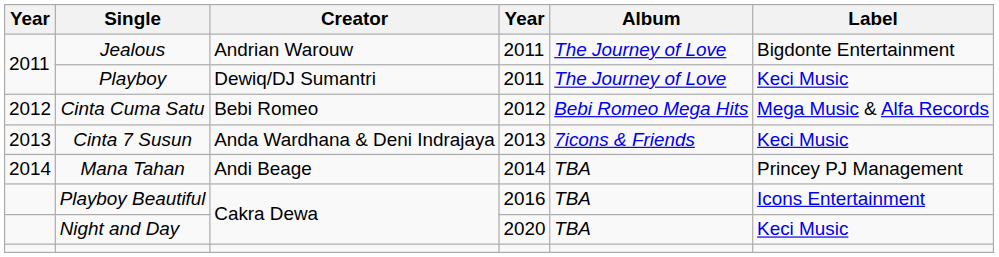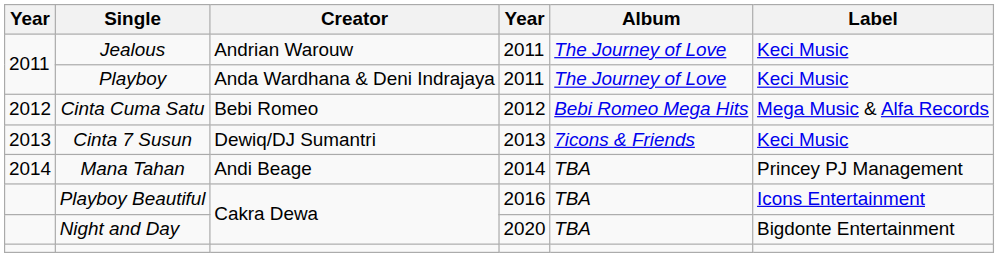 <table class="wikitable">
 <tr>
 <th>Year</th>
 <th>Single</th>
 <th>Creator</th>
 <th>Year</th>
 <th>Album</th>
 <th>Label</th>
 </tr>
 <tr>
 <td rowspan="2">2011</td>
 <td align="center"><em>Jealous</em></td>
 <td>Andrian Warouw</td>
 <td>2011</td>
 <td><em><a href='#'>The Journey of Love</a></em></td>
-<td>Bigdonte Entertainment</td>
+<td><a href='#'>Keci Music</a></td>
 </tr>
 <tr>
 <td align="center"><em>Playboy</em></td>
-<td>Dewiq/DJ Sumantri</td>
+<td>Anda Wardhana & Deni Indrajaya</td>
 <td>2011</td>
 <td><em><a href='#'>The Journey of Love</a></em></td>
 <td><a href='#'>Keci Music</a></td>
 </tr>
 <tr>
 <td>2012</td>
 <td align="center"><em>Cinta Cuma Satu</em></td>
 <td>Bebi Romeo</td>
 <td>2012</td>
 <td><em><a href='#'>Bebi Romeo Mega Hits</a></em></td>
 <td><a href='#'>Mega Music</a> & <a href='#'>Alfa Records</a></td>
 </tr>
 <tr>
 <td>2013</td>
 <td align="center"><em>Cinta 7 Susun</em></td>
-<td>Anda Wardhana & Deni Indrajaya</td>
+<td>Dewiq/DJ Sumantri</td>
 <td>2013</td>
 <td><em><a href='#'>7icons & Friends</a></em></td>
 <td><a href='#'>Keci Music</a></td>
 </tr>
 <tr>
 <td>2014</td>
 <td align="center"><em>Mana Tahan</em></td>
 <td>Andi Beage</td>
 <td>2014</td>
 <td><em>TBA</em></td>
 <td>Princey PJ Management</td>
 </tr>
 <tr>
 <td></td>
 <td align="center"><em>Playboy Beautiful</em></td>
 <td rowspan="2">Cakra Dewa</td>
 <td>2016</td>
 <td><em>TBA</em></td>
 <td><a href='#'>Icons Entertainment</a></td>
 </tr>
 <tr>
 <td></td>
 <td><em>Night and Day</em></td>
 <td>2020</td>
 <td><em>TBA</em></td>
-<td><a href='#'>Keci Music</a></td>
+<td>Bigdonte Entertainment</td>
 </tr>
 <tr>
 <td></td>
 <td></td>
 <td></td>
 <td></td>
 <td></td>
 <td></td>
 </tr>
 </table>
